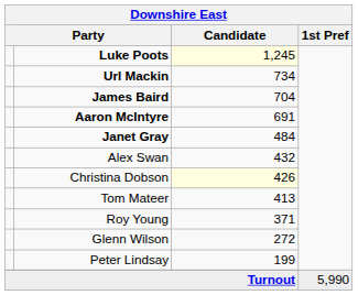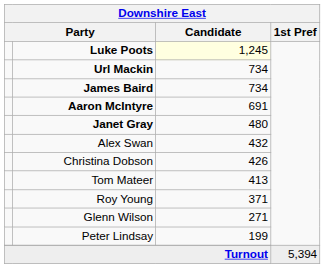 <table class="wikitable">
 <tr>
 <th colspan="4" align="center"><a href='#'>Downshire East</a></th>
 </tr>
 <tr>
 <th colspan="2" align="center" width=200>Party</th>
 <th width=150>Candidate</th>
 <th width=60>1st Pref</th>
 </tr>
 <tr>
 <td></td>
 <td align="right"><strong>Luke Poots</strong></td>
 <td align="right" style="background: lightyellow;">1,245</td>
 </tr>
 <tr>
 <td></td>
 <td align="right"><strong>Url Mackin</strong></td>
 <td align="right">734</td>
 </tr>
 <tr>
 <td></td>
 <td align="right"><strong>James Baird</strong></td>
-<td align="right">704</td>
+<td align="right">734</td>
 </tr>
 <tr>
 <td></td>
 <td align="right"><strong>Aaron McIntyre</strong></td>
 <td align="right">691</td>
 </tr>
 <tr>
 <td></td>
 <td align="right"><strong>Janet Gray</strong></td>
-<td align="right">484</td>
+<td align="right">480</td>
 </tr>
 <tr>
 <td></td>
 <td align="right">Alex Swan</td>
 <td align="right">432</td>
 </tr>
 <tr>
 <td></td>
 <td align="right">Christina Dobson</td>
-<td align="right" style="background: lightyellow;">426</td>
+<td align="right">426</td>
 </tr>
 <tr>
 <td></td>
 <td align="right">Tom Mateer</td>
 <td align="right">413</td>
 </tr>
 <tr>
 <td></td>
 <td align="right">Roy Young</td>
 <td align="right">371</td>
 </tr>
 <tr>
 <td></td>
 <td align="right">Glenn Wilson</td>
-<td align="right">272</td>
+<td align="right">271</td>
 </tr>
 <tr>
 <td></td>
 <td align="right">Peter Lindsay</td>
 <td align="right">199</td>
 </tr>
 <tr>
 </tr>
 <tr bgcolor="EEEEEE">
 <td colspan=3 align="right"><strong><a href='#'>Turnout</a></strong></td>
-<td align="right">5,990</td>
+<td align="right">5,394</td>
 </tr>
 </table>
